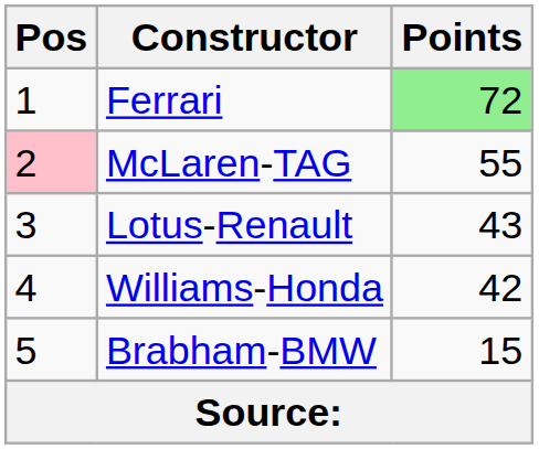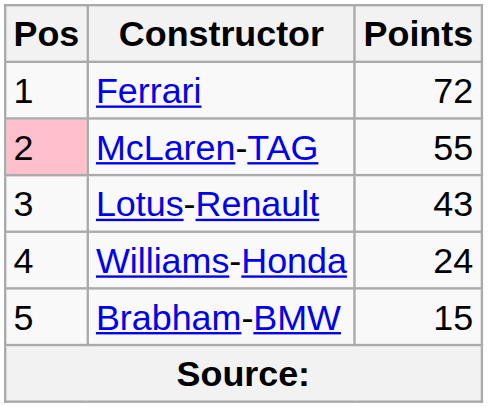 <table class="wikitable" style="font-size: 95%;">
 <tr>
 <th>Pos</th>
 <th>Constructor</th>
 <th>Points</th>
 </tr>
 <tr>
 <td>1</td>
 <td> <a href='#'>Ferrari</a></td>
-<td align="right" style="background: lightgreen;">72</td>
+<td align="right">72</td>
 </tr>
 <tr>
 <td style="background: pink;">2</td>
 <td> <a href='#'>McLaren</a>-<a href='#'>TAG</a></td>
 <td align="right">55</td>
 </tr>
 <tr>
 <td>3</td>
 <td> <a href='#'>Lotus</a>-<a href='#'>Renault</a></td>
 <td align="right">43</td>
 </tr>
 <tr>
 <td>4</td>
 <td> <a href='#'>Williams</a>-<a href='#'>Honda</a></td>
-<td align="right">42</td>
+<td align="right">24</td>
 </tr>
 <tr>
 <td>5</td>
 <td> <a href='#'>Brabham</a>-<a href='#'>BMW</a></td>
 <td align="right">15</td>
 </tr>
 <tr>
 <th colspan=4>Source: </th>
 </tr>
 </table>
